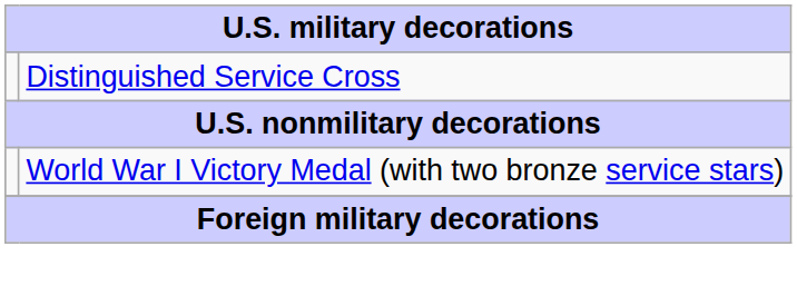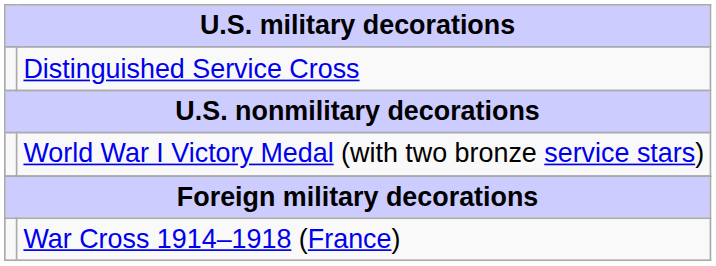 <table class="wikitable">
 <tr style="background:#ccf; text-align:center;">
 <td colspan=2><strong>U.S. military decorations</strong></td>
 </tr>
 <tr>
 <td></td>
 <td><a href='#'>Distinguished Service Cross</a></td>
 </tr>
 <tr style="background:#ccf; text-align:center;">
 <td colspan=2><strong>U.S. nonmilitary decorations</strong></td>
 </tr>
 <tr>
 <td></td>
 <td><a href='#'>World War I Victory Medal</a> (with two bronze <a href='#'>service stars</a>)</td>
 </tr>
 <tr>
 </tr>
 <tr style="background:#ccf; text-align:center;">
 <td colspan=2><strong>Foreign military decorations</strong></td>
 </tr>
+<tr>
+<td></td>
+<td><a href='#'>War Cross 1914–1918</a> (<a href='#'>France</a>)</td>
+</tr>
 </table>
